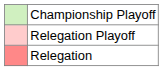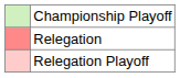 <table bgcolor="#f7f8ff" cellpadding="3" cellspacing="0" border="1" style="font-size: 95%; border: gray solid 1px; border-collapse: collapse;text-align:center;">
 <tr>
 <td style="background: #D0F0C0;" width="20"></td>
 <td bgcolor="#ffffff" align="left">Championship Playoff</td>
 </tr>
 <tr>
+<td style="background: #FF8888;" width="20"></td>
+<td bgcolor="#ffffff" align="left">Relegation</td>
+</tr>
+<tr>
 <td style="background: #FFCCCC;" width="20"></td>
 <td bgcolor="#ffffff" align="left">Relegation Playoff</td>
 </tr>
-<tr>
-<td style="background: #FF8888;" width="20"></td>
-<td bgcolor="#ffffff" align="left">Relegation</td>
-</tr>
 </table>
